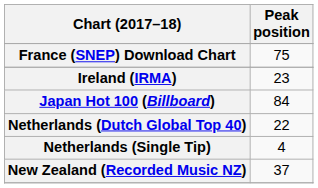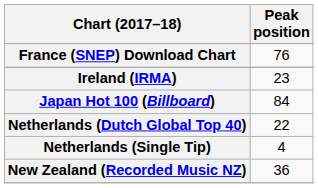 <table class="wikitable sortable plainrowheaders" style="text-align:center">
 <tr>
 <th scope="col">Chart (2017–18)</th>
 <th scope="col">Peak<br> position</th>
 </tr>
 <tr>
 </tr>
 <tr>
 </tr>
 <tr>
 </tr>
 <tr>
 </tr>
 <tr>
 </tr>
 <tr>
 </tr>
 <tr>
 </tr>
 <tr>
 </tr>
 <tr>
 <th scope="row">France (<a href='#'>SNEP</a>) Download Chart</th>
-<td>75</td>
+<td>76</td>
 </tr>
 <tr>
 </tr>
 <tr>
 <th scope="row">Ireland (<a href='#'>IRMA</a>)</th>
 <td>23</td>
 </tr>
 <tr>
 <th scope="row"><a href='#'>Japan Hot 100</a> (<em><a href='#'>Billboard</a></em>)</th>
 <td>84</td>
 </tr>
 <tr>
 <th scope="row">Netherlands (<a href='#'>Dutch Global Top 40</a>)</th>
 <td>22</td>
 </tr>
 <tr>
 <th scope="row">Netherlands (Single Tip)</th>
 <td>4</td>
 </tr>
 <tr>
 <th scope="row">New Zealand (<a href='#'>Recorded Music NZ</a>)</th>
-<td>37</td>
+<td>36</td>
 </tr>
 <tr>
 </tr>
 <tr>
 </tr>
 <tr>
 </tr>
 <tr>
 </tr>
 <tr>
 </tr>
 <tr>
 </tr>
 <tr>
 </tr>
 <tr>
 </tr>
 <tr>
 </tr>
 <tr>
 </tr>
 <tr>
 </tr>
 </table>
